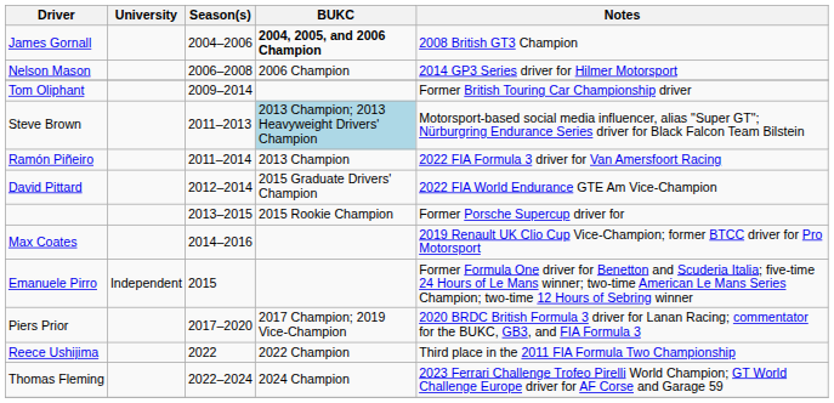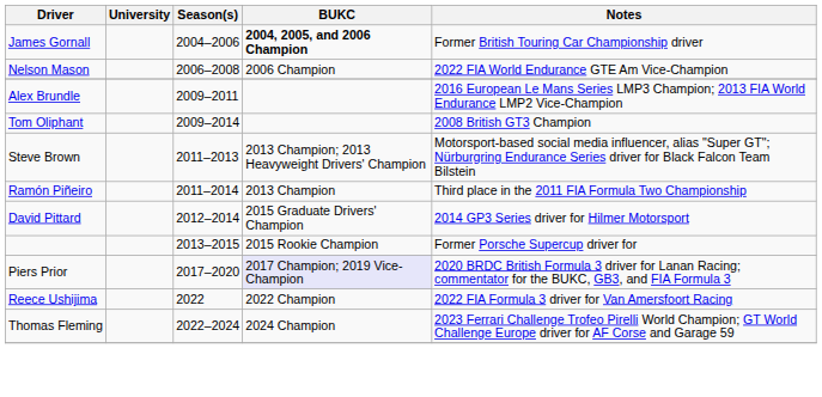 <table class="wikitable" style="font-size:85%; text-align:left;">
 <tr>
 <th>Driver</th>
 <th>University</th>
 <th>Season(s)</th>
 <th>BUKC</th>
 <th>Notes</th>
 </tr>
 <tr>
 <td nowrap> <a href='#'>James Gornall</a></td>
 <td nowrap></td>
 <td nowrap>2004–2006</td>
 <td><strong>2004, 2005, and 2006 Champion</strong></td>
-<td><a href='#'>2008 British GT3</a> Champion</td>
+<td>Former <a href='#'>British Touring Car Championship</a> driver</td>
 </tr>
 <tr>
 <td nowrap> <a href='#'>Nelson Mason</a></td>
 <td nowrap></td>
 <td nowrap>2006–2008</td>
 <td>2006 Champion</td>
-<td><a href='#'>2014 GP3 Series</a> driver for <a href='#'>Hilmer Motorsport</a></td>
+<td><a href='#'>2022 FIA World Endurance</a> GTE Am Vice-Champion</td>
 </tr>
 <tr>
+</tr>
+<tr>
+<td nowrap> <a href='#'>Alex Brundle</a></td>
+<td nowrap></td>
+<td nowrap>2009–2011</td>
+<td></td>
+<td><a href='#'>2016 European Le Mans Series</a> LMP3 Champion; <a href='#'>2013 FIA World Endurance</a> LMP2 Vice-Champion</td>
 </tr>
 <tr>
 <td nowrap> <a href='#'>Tom Oliphant</a></td>
 <td nowrap></td>
 <td nowrap>2009–2014</td>
 <td></td>
-<td>Former <a href='#'>British Touring Car Championship</a> driver</td>
+<td><a href='#'>2008 British GT3</a> Champion</td>
 </tr>
 <tr>
 <td nowrap> Steve Brown</td>
 <td nowrap></td>
 <td nowrap>2011–2013</td>
-<td style="background: lightblue;">2013 Champion; 2013 Heavyweight Drivers' Champion</td>
+<td>2013 Champion; 2013 Heavyweight Drivers' Champion</td>
 <td>Motorsport-based social media influencer, alias "Super GT"; <a href='#'>Nürburgring Endurance Series</a> driver for Black Falcon Team Bilstein</td>
 </tr>
 <tr>
 <td nowrap> <a href='#'>Ramón Piñeiro</a></td>
 <td nowrap></td>
 <td nowrap>2011–2014</td>
 <td>2013 Champion</td>
-<td><a href='#'>2022 FIA Formula 3</a> driver for <a href='#'>Van Amersfoort Racing</a></td>
+<td>Third place in the <a href='#'>2011 FIA Formula Two Championship</a></td>
 </tr>
 <tr>
 <td nowrap> <a href='#'>David Pittard</a></td>
 <td nowrap></td>
 <td nowrap>2012–2014</td>
 <td>2015 Graduate Drivers' Champion</td>
-<td><a href='#'>2022 FIA World Endurance</a> GTE Am Vice-Champion</td>
+<td><a href='#'>2014 GP3 Series</a> driver for <a href='#'>Hilmer Motorsport</a></td>
 </tr>
 <tr>
 <td nowrap> </td>
 <td nowrap></td>
 <td nowrap>2013–2015</td>
 <td>2015 Rookie Champion</td>
 <td>Former <a href='#'>Porsche Supercup</a> driver for </td>
 </tr>
 <tr>
-<td nowrap> <a href='#'>Max Coates</a></td>
-<td nowrap></td>
-<td nowrap>2014–2016</td>
-<td></td>
-<td><a href='#'>2019 Renault UK Clio Cup</a> Vice-Champion; former <a href='#'>BTCC</a> driver for <a href='#'>Pro Motorsport</a></td>
-</tr>
-<tr>
-<td nowrap> <a href='#'>Emanuele Pirro</a></td>
-<td nowrap>Independent</td>
-<td nowrap>2015</td>
-<td></td>
-<td>Former <a href='#'>Formula One</a> driver for <a href='#'>Benetton</a> and <a href='#'>Scuderia Italia</a>; five-time <a href='#'>24 Hours of Le Mans</a> winner; two-time <a href='#'>American Le Mans Series</a> Champion; two-time <a href='#'>12 Hours of Sebring</a> winner</td>
-</tr>
-<tr>
 <td nowrap> Piers Prior</td>
 <td nowrap></td>
 <td nowrap>2017–2020</td>
-<td>2017 Champion; 2019 Vice-Champion</td>
+<td style="background: lavender;">2017 Champion; 2019 Vice-Champion</td>
 <td><a href='#'>2020 BRDC British Formula 3</a> driver for Lanan Racing; <a href='#'>commentator</a> for the BUKC, <a href='#'>GB3</a>, and <a href='#'>FIA Formula 3</a><br></td>
 </tr>
 <tr>
 <td nowrap> <a href='#'>Reece Ushijima</a></td>
 <td nowrap></td>
 <td nowrap>2022</td>
 <td>2022 Champion</td>
-<td>Third place in the <a href='#'>2011 FIA Formula Two Championship</a></td>
+<td><a href='#'>2022 FIA Formula 3</a> driver for <a href='#'>Van Amersfoort Racing</a></td>
 </tr>
 <tr>
 <td nowrap> Thomas Fleming</td>
 <td nowrap></td>
 <td nowrap>2022–2024</td>
 <td>2024 Champion</td>
 <td><a href='#'>2023 Ferrari Challenge Trofeo Pirelli</a> World Champion; <a href='#'>GT World Challenge Europe</a> driver for <a href='#'>AF Corse</a> and Garage 59</td>
 </tr>
 <tr>
 </tr>
 </table>
